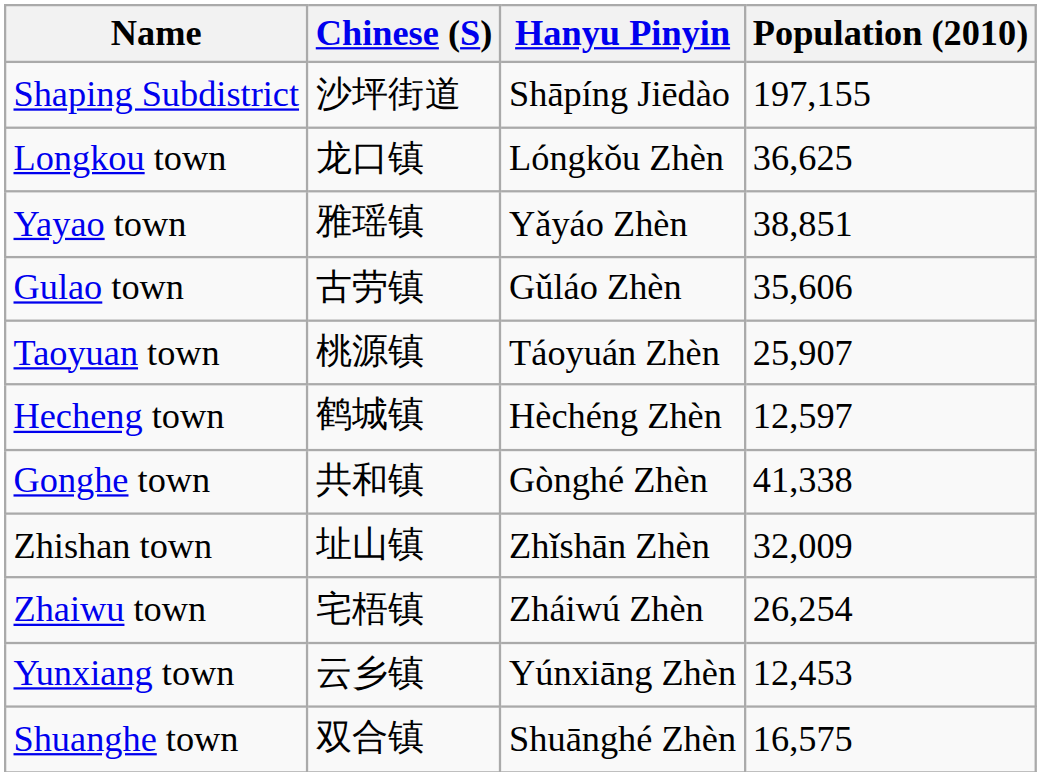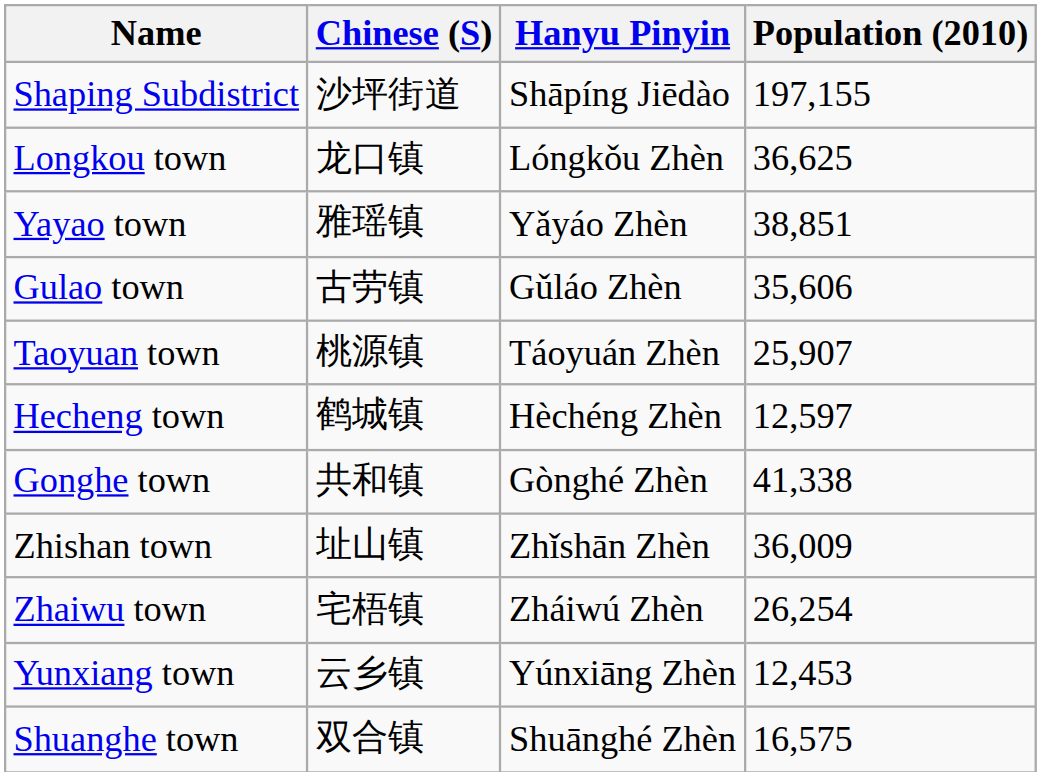 <table class="wikitable">
 <tr>
 <th>Name</th>
 <th><a href='#'>Chinese</a> (<a href='#'>S</a>)</th>
 <th><a href='#'>Hanyu Pinyin</a></th>
 <th>Population (2010)</th>
 </tr>
 <tr>
 <td><a href='#'>Shaping Subdistrict</a></td>
 <td>沙坪街道</td>
 <td>Shāpíng Jiēdào</td>
 <td>197,155</td>
 </tr>
 <tr>
 <td><a href='#'>Longkou</a> town</td>
 <td>龙口镇</td>
 <td>Lóngkǒu Zhèn</td>
 <td>36,625</td>
 </tr>
 <tr>
 <td><a href='#'>Yayao</a> town</td>
 <td>雅瑶镇</td>
 <td>Yǎyáo Zhèn</td>
 <td>38,851</td>
 </tr>
 <tr>
 <td><a href='#'>Gulao</a> town</td>
 <td>古劳镇</td>
 <td>Gǔláo Zhèn</td>
 <td>35,606</td>
 </tr>
 <tr>
 <td><a href='#'>Taoyuan</a> town</td>
 <td>桃源镇</td>
 <td>Táoyuán Zhèn</td>
 <td>25,907</td>
 </tr>
 <tr>
 <td><a href='#'>Hecheng</a> town</td>
 <td>鹤城镇</td>
 <td>Hèchéng Zhèn</td>
 <td>12,597</td>
 </tr>
 <tr>
 <td><a href='#'>Gonghe</a> town</td>
 <td>共和镇</td>
 <td>Gònghé Zhèn</td>
 <td>41,338</td>
 </tr>
 <tr>
 <td>Zhishan town</td>
 <td>址山镇</td>
 <td>Zhǐshān Zhèn</td>
-<td>32,009</td>
+<td>36,009</td>
 </tr>
 <tr>
 <td><a href='#'>Zhaiwu</a> town</td>
 <td>宅梧镇</td>
 <td>Zháiwú Zhèn</td>
 <td>26,254</td>
 </tr>
 <tr>
 <td><a href='#'>Yunxiang</a> town</td>
 <td>云乡镇</td>
 <td>Yúnxiāng Zhèn</td>
 <td>12,453</td>
 </tr>
 <tr>
 <td><a href='#'>Shuanghe</a> town</td>
 <td>双合镇</td>
 <td>Shuānghé Zhèn</td>
 <td>16,575</td>
 </tr>
 </table>
